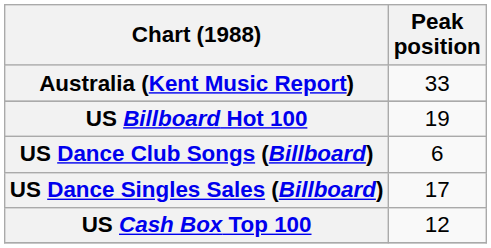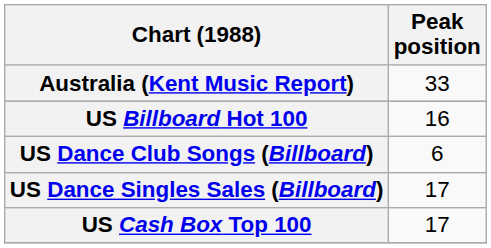 <table class="wikitable sortable plainrowheaders" style="text-align:center">
 <tr>
 <th scope="col">Chart (1988)</th>
 <th scope="col">Peak<br>position</th>
 </tr>
 <tr>
 <th scope="row">Australia (<a href='#'>Kent Music Report</a>)</th>
 <td>33</td>
 </tr>
 <tr>
 </tr>
 <tr>
 </tr>
 <tr>
 </tr>
 <tr>
 <th scope="row">US <a href='#'><em>Billboard</em> Hot 100</a></th>
-<td>19</td>
+<td>16</td>
 </tr>
 <tr>
 <th scope="row">US <a href='#'>Dance Club Songs</a> (<em><a href='#'>Billboard</a></em>)</th>
 <td>6</td>
 </tr>
 <tr>
 <th scope="row">US <a href='#'>Dance Singles Sales</a> (<em><a href='#'>Billboard</a></em>)</th>
 <td>17</td>
 </tr>
 <tr>
 <th scope="row">US <a href='#'><em>Cash Box</em> Top 100</a></th>
-<td>12</td>
+<td>17</td>
 </tr>
 <tr>
 </tr>
 </table>
